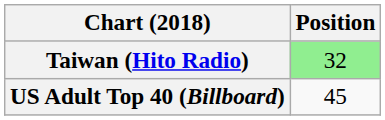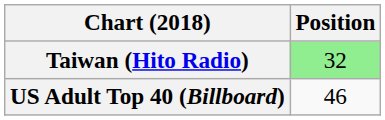 <table class="wikitable plainrowheaders" style="text-align:center">
 <tr>
 <th scope="col">Chart (2018)</th>
 <th scope="col">Position</th>
 </tr>
 <tr>
 <th scope="row">Taiwan (<a href='#'>Hito Radio</a>)</th>
 <td style="background: lightgreen;">32</td>
 </tr>
 <tr>
 <th scope="row">US Adult Top 40 (<em>Billboard</em>)</th>
-<td>45</td>
+<td>46</td>
 </tr>
 </table>
